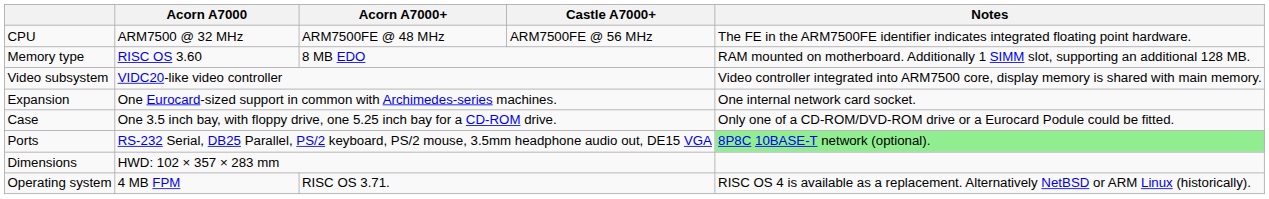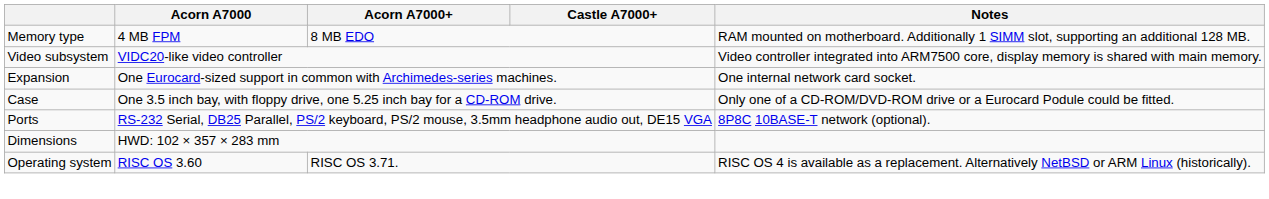 <table class="wikitable">
 <tr>
 <th></th>
 <th>Acorn A7000 </th>
 <th>Acorn A7000+ </th>
 <th>Castle A7000+</th>
 <th>Notes</th>
 </tr>
 <tr>
-<td>CPU</td>
-<td>ARM7500 @ 32 MHz</td>
-<td>ARM7500FE @ 48 MHz</td>
-<td>ARM7500FE @ 56 MHz</td>
-<td>The FE in the ARM7500FE identifier indicates integrated floating point hardware.</td>
-</tr>
-<tr>
 <td>Memory type</td>
-<td><a href='#'>RISC OS</a> 3.60</td>
+<td>4 MB <a href='#'>FPM</a></td>
 <td colspan="2">8 MB <a href='#'>EDO</a></td>
 <td>RAM mounted on motherboard. Additionally 1 <a href='#'>SIMM</a> slot, supporting an additional 128 MB.</td>
 </tr>
 <tr>
 <td>Video subsystem</td>
 <td colspan="3"><a href='#'>VIDC20</a>-like video controller</td>
 <td>Video controller integrated into ARM7500 core, display memory is shared with main memory.</td>
 </tr>
 <tr>
 <td>Expansion</td>
 <td colspan="3">One <a href='#'>Eurocard</a>-sized  support in common with <a href='#'>Archimedes-series</a> machines.</td>
 <td>One internal network card socket.</td>
 </tr>
 <tr>
 <td>Case</td>
 <td colspan=3>One 3.5 inch bay, with floppy drive, one 5.25 inch bay for a <a href='#'>CD-ROM</a> drive.</td>
 <td>Only one of a CD-ROM/DVD-ROM drive or a Eurocard Podule could be fitted.</td>
 </tr>
 <tr>
 <td>Ports</td>
 <td colspan=3><a href='#'>RS-232</a> Serial, <a href='#'>DB25</a> Parallel, <a href='#'>PS/2</a> keyboard, PS/2 mouse, 3.5mm headphone audio out, DE15 <a href='#'>VGA</a></td>
-<td style="background: lightgreen;"><a href='#'>8P8C</a> <a href='#'>10BASE-T</a> network (optional).</td>
+<td><a href='#'>8P8C</a> <a href='#'>10BASE-T</a> network (optional).</td>
 </tr>
 <tr>
 <td>Dimensions</td>
 <td colspan=3>HWD: 102 × 357 × 283 mm</td>
 <td></td>
 </tr>
 <tr>
 <td>Operating system</td>
-<td>4 MB <a href='#'>FPM</a></td>
+<td><a href='#'>RISC OS</a> 3.60</td>
 <td colspan=2>RISC OS 3.71.</td>
 <td>RISC OS 4 is available as a replacement. Alternatively <a href='#'>NetBSD</a> or ARM <a href='#'>Linux</a> (historically).</td>
 </tr>
 </table>
